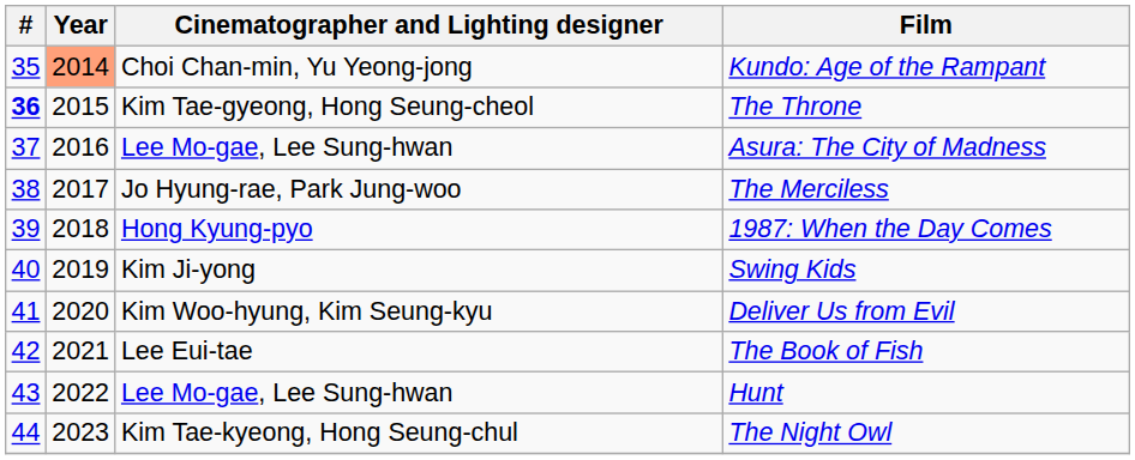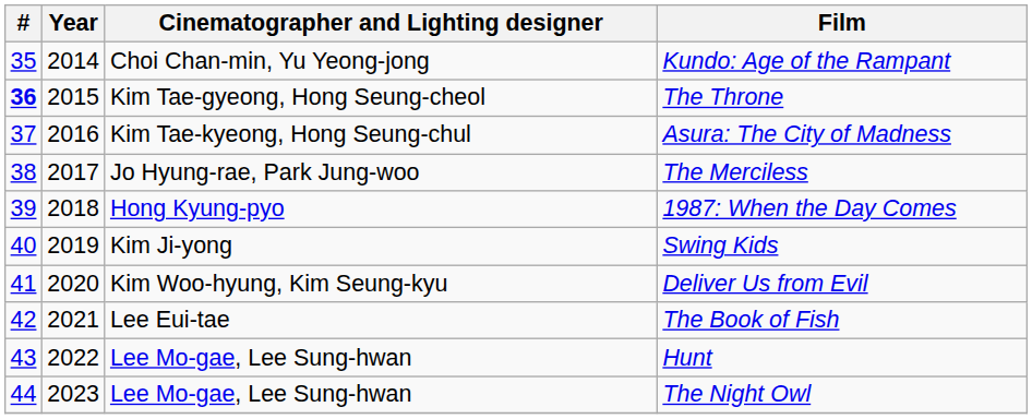 <table class="wikitable" style="width:700px">
 <tr>
 <th style="width:10px">#</th>
 <th style="width:10px">Year</th>
 <th>Cinematographer and Lighting designer</th>
 <th>Film</th>
 </tr>
 <tr>
 <td><a href='#'>35</a></td>
-<td style="background: lightsalmon;">2014</td>
+<td>2014</td>
 <td>Choi Chan-min, Yu Yeong-jong</td>
 <td><em><a href='#'>Kundo: Age of the Rampant</a></em></td>
 </tr>
 <tr>
 <td><strong><a href='#'>36</a></strong></td>
 <td>2015</td>
 <td>Kim Tae-gyeong, Hong Seung-cheol</td>
 <td><em><a href='#'>The Throne</a></em></td>
 </tr>
 <tr>
 <td><a href='#'>37</a></td>
 <td>2016</td>
-<td><a href='#'>Lee Mo-gae</a>, Lee Sung-hwan</td>
+<td>Kim Tae-kyeong, Hong Seung-chul</td>
 <td><em><a href='#'>Asura: The City of Madness</a></em></td>
 </tr>
 <tr>
 <td><a href='#'>38</a></td>
 <td>2017</td>
 <td>Jo Hyung-rae, Park Jung-woo</td>
 <td><em><a href='#'>The Merciless</a></em></td>
 </tr>
 <tr>
 <td><a href='#'>39</a></td>
 <td>2018</td>
 <td><a href='#'>Hong Kyung-pyo</a></td>
 <td><em><a href='#'>1987: When the Day Comes</a></em></td>
 </tr>
 <tr>
 <td><a href='#'>40</a></td>
 <td>2019</td>
 <td>Kim Ji-yong</td>
 <td><em><a href='#'>Swing Kids</a></em></td>
 </tr>
 <tr>
 <td><a href='#'>41</a></td>
 <td>2020</td>
 <td>Kim Woo-hyung, Kim Seung-kyu</td>
 <td><em><a href='#'>Deliver Us from Evil</a></em></td>
 </tr>
 <tr>
 <td><a href='#'>42</a></td>
 <td>2021</td>
 <td>Lee Eui-tae</td>
 <td><em><a href='#'>The Book of Fish</a></em></td>
 </tr>
 <tr>
 <td><a href='#'>43</a></td>
 <td>2022</td>
 <td><a href='#'>Lee Mo-gae</a>, Lee Sung-hwan</td>
 <td><em><a href='#'>Hunt</a></em></td>
 </tr>
 <tr>
 <td><a href='#'>44</a></td>
 <td>2023</td>
-<td>Kim Tae-kyeong, Hong Seung-chul</td>
+<td><a href='#'>Lee Mo-gae</a>, Lee Sung-hwan</td>
 <td><em><a href='#'>The Night Owl</a></em></td>
 </tr>
 <tr>
 </tr>
 </table>
